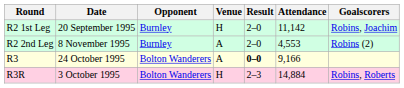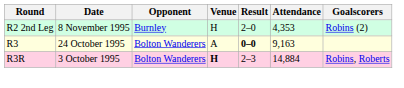 <table class="wikitable">
 <tr>
 <th>Round</th>
 <th>Date</th>
 <th>Opponent</th>
 <th>Venue</th>
 <th>Result</th>
 <th>Attendance</th>
 <th>Goalscorers</th>
 </tr>
 <tr style="background-color: #d0ffe3;">
-<td>R2 1st Leg</td>
-<td>20 September 1995</td>
+<td>R2 2nd Leg</td>
+<td>8 November 1995</td>
 <td><a href='#'>Burnley</a></td>
 <td>H</td>
 <td>2–0</td>
-<td>11,142</td>
-<td><a href='#'>Robins</a>, <a href='#'>Joachim</a></td>
-</tr>
-<tr style="background-color: #d0ffe3;">
-<td>R2 2nd Leg</td>
-<td>8 November 1995</td>
-<td><a href='#'>Burnley</a></td>
-<td>A</td>
-<td>2–0</td>
-<td>4,553</td>
+<td>4,353</td>
 <td><a href='#'>Robins</a> (2)</td>
 </tr>
 <tr style="background-color: #ffffdd;">
 <td>R3</td>
 <td>24 October 1995</td>
 <td><a href='#'>Bolton Wanderers</a></td>
 <td>A</td>
 <td><strong>0–0</strong></td>
-<td>9,166</td>
+<td>9,163</td>
 <td></td>
 </tr>
 <tr style="background-color: #ffd0e3;">
 <td>R3R</td>
 <td>3 October 1995</td>
 <td><a href='#'>Bolton Wanderers</a></td>
-<td>H</td>
+<td><strong>H</strong></td>
 <td>2–3</td>
 <td>14,884</td>
 <td><a href='#'>Robins</a>, <a href='#'>Roberts</a></td>
 </tr>
 </table>
